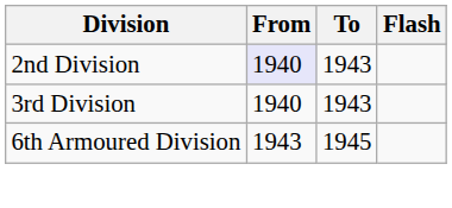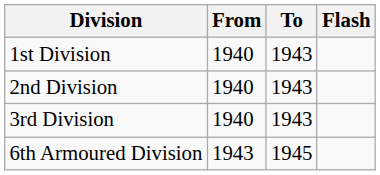 <table class="wikitable sortable">
 <tr>
 <th>Division</th>
 <th>From</th>
 <th>To</th>
 <th>Flash</th>
 </tr>
 <tr>
+<td>1st Division</td>
+<td>1940</td>
+<td>1943</td>
+<td></td>
+</tr>
+<tr>
 <td>2nd Division</td>
-<td style="background: lavender;">1940</td>
+<td>1940</td>
 <td>1943</td>
 <td></td>
 </tr>
 <tr>
 <td>3rd Division</td>
 <td>1940</td>
 <td>1943</td>
 <td></td>
 </tr>
 <tr>
 <td>6th Armoured Division</td>
 <td>1943</td>
 <td>1945</td>
 <td></td>
 </tr>
 </table>
